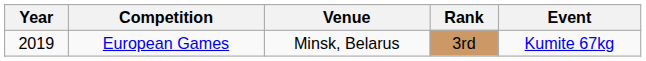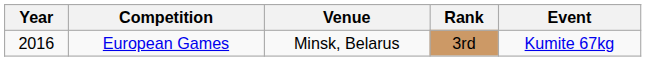 <table class="wikitable sortable" width=45% style="font-size:90%; text-align:center;">
 <tr>
 <th>Year</th>
 <th>Competition</th>
 <th>Venue</th>
 <th>Rank</th>
 <th>Event</th>
 </tr>
 <tr>
-<td>2019</td>
+<td>2016</td>
 <td><a href='#'>European Games</a></td>
 <td>Minsk, Belarus</td>
 <td bgcolor="cc9966">3rd</td>
 <td><a href='#'>Kumite 67kg</a></td>
 </tr>
 </table>
